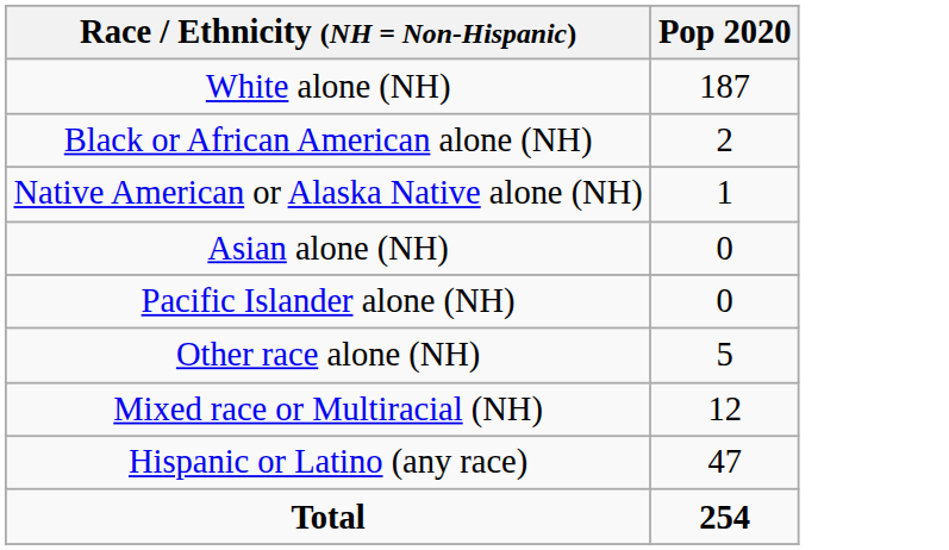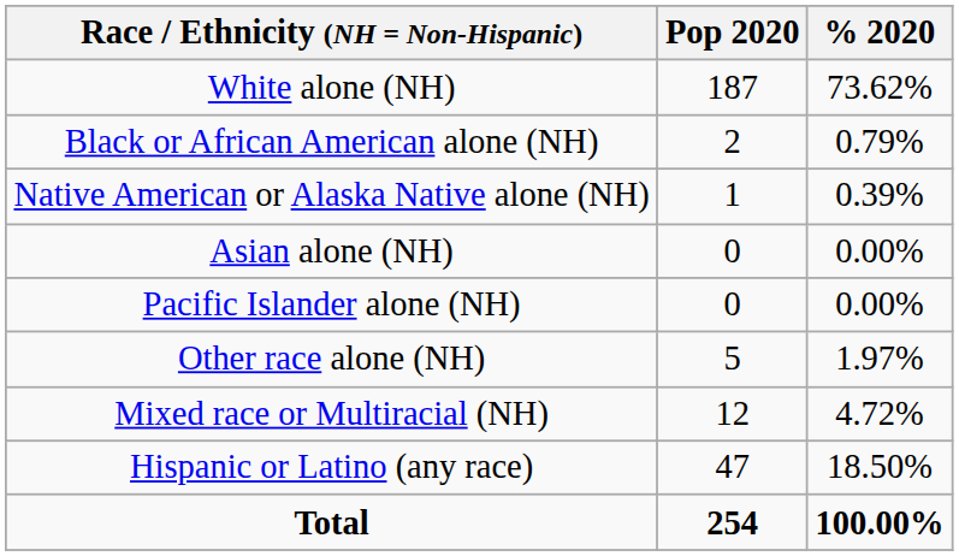 <table class="wikitable" style="text-align:center;">
 <tr>
 <th>Race / Ethnicity <small>(<em>NH = Non-Hispanic</em>)</small></th>
 <th>Pop 2020</th>
+<th>% 2020</th>
 </tr>
 <tr>
 <td><a href='#'>White</a> alone (NH)</td>
 <td>187</td>
+<td>73.62%</td>
 </tr>
 <tr>
 <td><a href='#'>Black or African American</a> alone (NH)</td>
 <td>2</td>
+<td>0.79%</td>
 </tr>
 <tr>
 <td><a href='#'>Native American</a> or <a href='#'>Alaska Native</a> alone (NH)</td>
 <td>1</td>
+<td>0.39%</td>
 </tr>
 <tr>
 <td><a href='#'>Asian</a> alone (NH)</td>
 <td>0</td>
+<td>0.00%</td>
 </tr>
 <tr>
 <td><a href='#'>Pacific Islander</a> alone (NH)</td>
 <td>0</td>
+<td>0.00%</td>
 </tr>
 <tr>
 <td><a href='#'>Other race</a> alone (NH)</td>
 <td>5</td>
+<td>1.97%</td>
 </tr>
 <tr>
 <td><a href='#'>Mixed race or Multiracial</a> (NH)</td>
 <td>12</td>
+<td>4.72%</td>
 </tr>
 <tr>
 <td><a href='#'>Hispanic or Latino</a> (any race)</td>
 <td>47</td>
+<td>18.50%</td>
 </tr>
 <tr>
 <td><strong>Total</strong></td>
 <td><strong>254</strong></td>
+<td><strong>100.00%</strong></td>
 </tr>
 </table>
